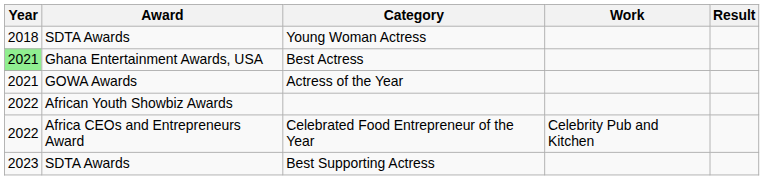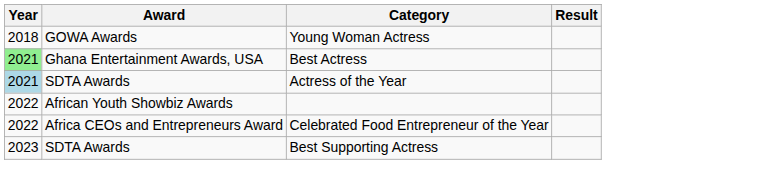 <table class="wikitable sortable">
 <tr>
 <th>Year</th>
 <th>Award</th>
 <th>Category</th>
-<th>Work</th>
 <th>Result</th>
 </tr>
 <tr>
 <td>2018</td>
-<td>SDTA Awards</td>
+<td>GOWA Awards</td>
 <td>Young Woman Actress</td>
-<td></td>
 <td></td>
 </tr>
 <tr>
 <td style="background: lightgreen;">2021</td>
 <td>Ghana Entertainment Awards, USA</td>
 <td>Best Actress</td>
 <td></td>
-<td></td>
 </tr>
 <tr>
-<td>2021</td>
-<td>GOWA Awards</td>
+<td style="background: lightblue;">2021</td>
+<td>SDTA Awards</td>
 <td>Actress of the Year</td>
-<td></td>
 <td></td>
 </tr>
 <tr>
 <td>2022</td>
 <td>African Youth Showbiz Awards</td>
 <td></td>
 <td></td>
-<td></td>
 </tr>
 <tr>
 <td>2022</td>
 <td>Africa CEOs and Entrepreneurs Award</td>
 <td>Celebrated Food Entrepreneur of the Year</td>
-<td>Celebrity Pub and Kitchen</td>
 <td></td>
 </tr>
 <tr>
 <td>2023</td>
 <td>SDTA Awards</td>
 <td>Best Supporting Actress</td>
 <td></td>
-<td></td>
 </tr>
 </table>
